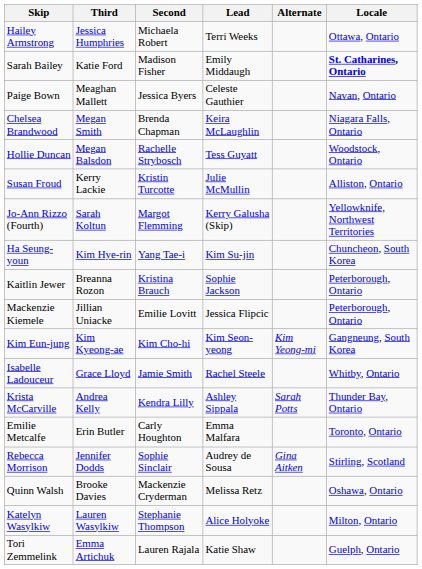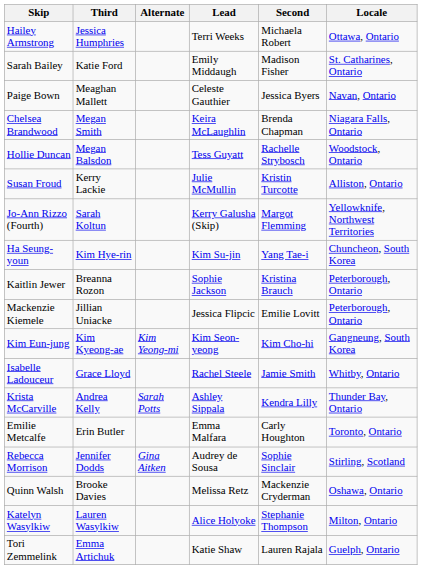 <table class=wikitable>
 <tr>
 <th scope="col">Skip</th>
 <th scope="col">Third</th>
+<th scope="col">Alternate</th>
+<th scope="col">Lead</th>
 <th scope="col">Second</th>
-<th scope="col">Lead</th>
-<th scope="col">Alternate</th>
 <th scope="col">Locale</th>
 </tr>
 <tr>
 <td><a href='#'>Hailey Armstrong</a></td>
 <td><a href='#'>Jessica Humphries</a></td>
+<td></td>
+<td>Terri Weeks</td>
 <td>Michaela Robert</td>
-<td>Terri Weeks</td>
-<td></td>
 <td> <a href='#'>Ottawa</a>, <a href='#'>Ontario</a></td>
 </tr>
 <tr>
 <td>Sarah Bailey</td>
 <td>Katie Ford</td>
+<td></td>
+<td>Emily Middaugh</td>
 <td>Madison Fisher</td>
-<td>Emily Middaugh</td>
-<td></td>
-<td><strong> <a href='#'>St. Catharines</a>, <a href='#'>Ontario</a></strong></td>
+<td> <a href='#'>St. Catharines</a>, <a href='#'>Ontario</a></td>
 </tr>
 <tr>
 <td>Paige Bown</td>
 <td>Meaghan Mallett</td>
+<td></td>
+<td>Celeste Gauthier</td>
 <td>Jessica Byers</td>
-<td>Celeste Gauthier</td>
-<td></td>
 <td> <a href='#'>Navan</a>, <a href='#'>Ontario</a></td>
 </tr>
 <tr>
 <td><a href='#'>Chelsea Brandwood</a></td>
 <td><a href='#'>Megan Smith</a></td>
+<td></td>
+<td><a href='#'>Keira McLaughlin</a></td>
 <td>Brenda Chapman</td>
-<td><a href='#'>Keira McLaughlin</a></td>
-<td></td>
 <td> <a href='#'>Niagara Falls</a>, <a href='#'>Ontario</a></td>
 </tr>
 <tr>
 <td><a href='#'>Hollie Duncan</a></td>
 <td><a href='#'>Megan Balsdon</a></td>
+<td></td>
+<td><a href='#'>Tess Guyatt</a></td>
 <td><a href='#'>Rachelle Strybosch</a></td>
-<td><a href='#'>Tess Guyatt</a></td>
-<td></td>
 <td> <a href='#'>Woodstock</a>, <a href='#'>Ontario</a></td>
 </tr>
 <tr>
 <td><a href='#'>Susan Froud</a></td>
 <td>Kerry Lackie</td>
+<td></td>
+<td><a href='#'>Julie McMullin</a></td>
 <td><a href='#'>Kristin Turcotte</a></td>
-<td><a href='#'>Julie McMullin</a></td>
-<td></td>
 <td> <a href='#'>Alliston</a>, <a href='#'>Ontario</a></td>
 </tr>
 <tr>
 <td><a href='#'>Jo-Ann Rizzo</a> (Fourth)</td>
 <td><a href='#'>Sarah Koltun</a></td>
+<td></td>
+<td><a href='#'>Kerry Galusha</a> (Skip)</td>
 <td><a href='#'>Margot Flemming</a></td>
-<td><a href='#'>Kerry Galusha</a> (Skip)</td>
-<td></td>
 <td> <a href='#'>Yellowknife</a>, <a href='#'>Northwest Territories</a></td>
 </tr>
 <tr>
 <td><a href='#'>Ha Seung-youn</a></td>
 <td><a href='#'>Kim Hye-rin</a></td>
+<td></td>
+<td><a href='#'>Kim Su-jin</a></td>
 <td><a href='#'>Yang Tae-i</a></td>
-<td><a href='#'>Kim Su-jin</a></td>
-<td></td>
 <td> <a href='#'>Chuncheon</a>, <a href='#'>South Korea</a></td>
 </tr>
 <tr>
 <td>Kaitlin Jewer</td>
 <td>Breanna Rozon</td>
+<td></td>
+<td><a href='#'>Sophie Jackson</a></td>
 <td><a href='#'>Kristina Brauch</a></td>
-<td><a href='#'>Sophie Jackson</a></td>
-<td></td>
 <td> <a href='#'>Peterborough</a>, <a href='#'>Ontario</a></td>
 </tr>
 <tr>
 <td>Mackenzie Kiemele</td>
 <td>Jillian Uniacke</td>
+<td></td>
+<td>Jessica Flipcic</td>
 <td>Emilie Lovitt</td>
-<td>Jessica Flipcic</td>
-<td></td>
 <td> <a href='#'>Peterborough</a>, <a href='#'>Ontario</a></td>
 </tr>
 <tr>
 <td><a href='#'>Kim Eun-jung</a></td>
 <td><a href='#'>Kim Kyeong-ae</a></td>
+<td><em><a href='#'>Kim Yeong-mi</a></em></td>
+<td><a href='#'>Kim Seon-yeong</a></td>
 <td><a href='#'>Kim Cho-hi</a></td>
-<td><a href='#'>Kim Seon-yeong</a></td>
-<td><em><a href='#'>Kim Yeong-mi</a></em></td>
 <td> <a href='#'>Gangneung</a>, <a href='#'>South Korea</a></td>
 </tr>
 <tr>
 <td><a href='#'>Isabelle Ladouceur</a></td>
 <td><a href='#'>Grace Lloyd</a></td>
+<td></td>
+<td><a href='#'>Rachel Steele</a></td>
 <td><a href='#'>Jamie Smith</a></td>
-<td><a href='#'>Rachel Steele</a></td>
-<td></td>
 <td> <a href='#'>Whitby</a>, <a href='#'>Ontario</a></td>
 </tr>
 <tr>
 <td><a href='#'>Krista McCarville</a></td>
 <td><a href='#'>Andrea Kelly</a></td>
+<td><em><a href='#'>Sarah Potts</a></em></td>
+<td><a href='#'>Ashley Sippala</a></td>
 <td><a href='#'>Kendra Lilly</a></td>
-<td><a href='#'>Ashley Sippala</a></td>
-<td><em><a href='#'>Sarah Potts</a></em></td>
 <td> <a href='#'>Thunder Bay</a>, <a href='#'>Ontario</a></td>
 </tr>
 <tr>
 <td>Emilie Metcalfe</td>
 <td>Erin Butler</td>
+<td></td>
+<td>Emma Malfara</td>
 <td>Carly Houghton</td>
-<td>Emma Malfara</td>
-<td></td>
 <td> <a href='#'>Toronto</a>, <a href='#'>Ontario</a></td>
 </tr>
 <tr>
 <td><a href='#'>Rebecca Morrison</a></td>
 <td><a href='#'>Jennifer Dodds</a></td>
+<td><em><a href='#'>Gina Aitken</a></em></td>
+<td>Audrey de Sousa</td>
 <td><a href='#'>Sophie Sinclair</a></td>
-<td>Audrey de Sousa</td>
-<td><em><a href='#'>Gina Aitken</a></em></td>
 <td> <a href='#'>Stirling</a>, <a href='#'>Scotland</a></td>
 </tr>
 <tr>
 <td>Quinn Walsh</td>
 <td>Brooke Davies</td>
+<td></td>
+<td>Melissa Retz</td>
 <td>Mackenzie Cryderman</td>
-<td>Melissa Retz</td>
-<td></td>
 <td> <a href='#'>Oshawa</a>, <a href='#'>Ontario</a></td>
 </tr>
 <tr>
 <td><a href='#'>Katelyn Wasylkiw</a></td>
 <td><a href='#'>Lauren Wasylkiw</a></td>
+<td></td>
+<td><a href='#'>Alice Holyoke</a></td>
 <td><a href='#'>Stephanie Thompson</a></td>
-<td><a href='#'>Alice Holyoke</a></td>
-<td></td>
 <td> <a href='#'>Milton</a>, <a href='#'>Ontario</a></td>
 </tr>
 <tr>
 <td>Tori Zemmelink</td>
 <td><a href='#'>Emma Artichuk</a></td>
+<td></td>
+<td>Katie Shaw</td>
 <td>Lauren Rajala</td>
-<td>Katie Shaw</td>
-<td></td>
 <td> <a href='#'>Guelph</a>, <a href='#'>Ontario</a></td>
 </tr>
 </table>
